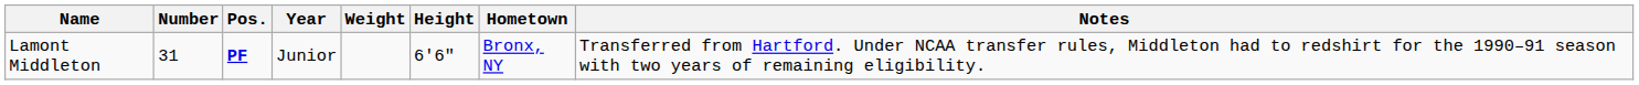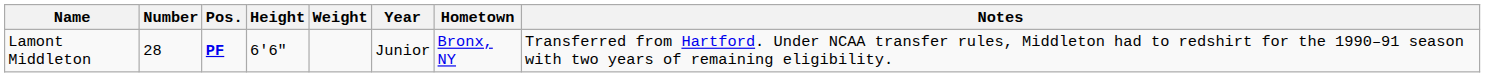 <table class="wikitable sortable" border="1">
 <tr>
 <th>Name</th>
 <th>Number</th>
 <th>Pos.</th>
+<th>Height</th>
+<th>Weight</th>
 <th>Year</th>
-<th>Weight</th>
-<th>Height</th>
 <th>Hometown</th>
 <th class="unsortable">Notes</th>
 </tr>
 <tr>
 <td sortname>Lamont Middleton</td>
-<td>31</td>
+<td>28</td>
 <td><strong><a href='#'>PF</a></strong></td>
+<td>6'6"</td>
+<td></td>
 <td>Junior</td>
-<td></td>
-<td>6'6"</td>
 <td><a href='#'>Bronx, NY</a></td>
 <td>Transferred from <a href='#'>Hartford</a>. Under NCAA transfer rules, Middleton had to redshirt for the 1990–91 season with two years of remaining eligibility.</td>
 </tr>
 </table>
